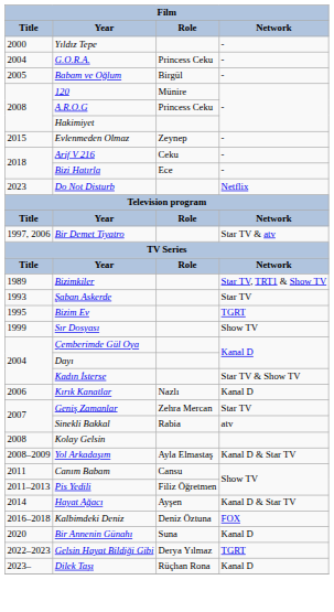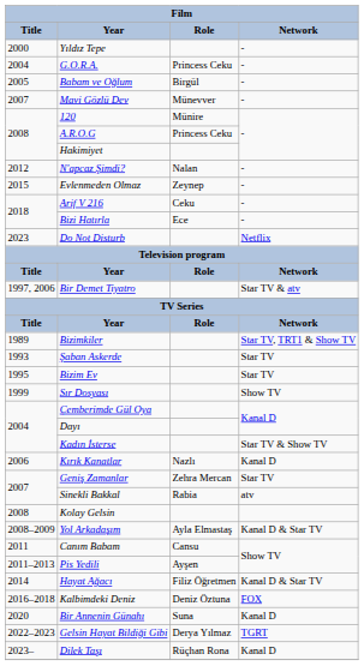 <table class="wikitable" style="font-size: 80%;">
 <tr>
 <th colspan="4" style="background:LightSteelBlue">Film</th>
 </tr>
 <tr>
 <th style="background:LightSteelBlue">Title</th>
 <th style="background:LightSteelBlue">Year</th>
 <th style="background:LightSteelBlue">Role</th>
 <th style="background:LightSteelBlue">Network</th>
 </tr>
 <tr>
 <td>2000</td>
 <td><em>Yıldız Tepe</em></td>
 <td></td>
 <td>-</td>
 </tr>
 <tr>
 <td>2004</td>
 <td><em><a href='#'>G.O.R.A.</a></em></td>
 <td>Princess Ceku</td>
 <td>-</td>
 </tr>
 <tr>
 <td>2005</td>
 <td><em><a href='#'>Babam ve Oğlum</a></em></td>
 <td>Birgül</td>
 <td>-</td>
 </tr>
 <tr>
+<td>2007</td>
+<td><a href='#'><em>Mavi Gözlü Dev</em></a></td>
+<td>Münevver</td>
+<td>-</td>
+</tr>
+<tr>
 <td rowspan="3">2008</td>
 <td><a href='#'><em>120</em></a></td>
 <td>Münire</td>
 <td rowspan="3">-</td>
 </tr>
 <tr>
 <td><em><a href='#'>A.R.O.G</a></em></td>
 <td>Princess Ceku</td>
 </tr>
 <tr>
 <td><em>Hakimiyet</em></td>
 <td></td>
+</tr>
+<tr>
+<td>2012</td>
+<td><em><a href='#'>N'apcaz Şimdi?</a></em></td>
+<td>Nalan</td>
+<td>-</td>
 </tr>
 <tr>
 <td>2015</td>
 <td><em>Evlenmeden Olmaz</em></td>
 <td>Zeynep</td>
 <td>-</td>
 </tr>
 <tr>
 <td rowspan="2">2018</td>
 <td><em><a href='#'>Arif V 216</a></em></td>
 <td>Ceku</td>
 <td>-</td>
 </tr>
 <tr>
 <td><em><a href='#'>Bizi Hatırla</a></em></td>
 <td>Ece</td>
 <td>-</td>
 </tr>
 <tr>
 <td>2023</td>
 <td><em><a href='#'>Do Not Disturb</a></em></td>
 <td></td>
 <td><a href='#'>Netflix</a></td>
 </tr>
 <tr>
 <th colspan="4" style="background:LightSteelBlue">Television program</th>
 </tr>
 <tr>
 <th style="background:LightSteelBlue">Title</th>
 <th style="background:LightSteelBlue">Year</th>
 <th style="background:LightSteelBlue">Role</th>
 <th style="background:LightSteelBlue">Network</th>
 </tr>
 <tr>
 <td>1997, 2006</td>
 <td><em><a href='#'>Bir Demet Tiyatro</a></em></td>
 <td></td>
 <td>Star TV & <a href='#'>atv</a></td>
 </tr>
 <tr>
 <th colspan="4" style="background:LightSteelBlue">TV Series</th>
 </tr>
 <tr>
 <th style="background:LightSteelBlue">Title</th>
 <th style="background:LightSteelBlue">Year</th>
 <th style="background:LightSteelBlue">Role</th>
 <th style="background:LightSteelBlue">Network</th>
 </tr>
 <tr>
 <td>1989</td>
 <td><a href='#'><em>Bizimkiler</em></a></td>
 <td></td>
 <td><a href='#'>Star TV</a>, <a href='#'>TRT1</a> & <a href='#'>Show TV</a></td>
 </tr>
 <tr>
 <td>1993</td>
 <td><em><a href='#'>Şaban Askerde</a></em></td>
 <td></td>
 <td>Star TV</td>
 </tr>
 <tr>
 <td>1995</td>
 <td><a href='#'><em>Bizim Ev</em></a></td>
 <td></td>
-<td><a href='#'>TGRT</a></td>
+<td>Star TV</td>
 </tr>
 <tr>
 <td>1999</td>
 <td><em><a href='#'>Sır Dosyası</a></em></td>
 <td></td>
 <td>Show TV</td>
 </tr>
 <tr>
 <td rowspan="3">2004</td>
 <td><em><a href='#'>Çemberimde Gül Oya</a></em></td>
 <td></td>
 <td rowspan="2"><a href='#'>Kanal D</a></td>
 </tr>
 <tr>
 <td><em>Dayı</em></td>
 <td></td>
 </tr>
 <tr>
 <td><em><a href='#'>Kadın İsterse</a></em></td>
 <td></td>
 <td>Star TV & Show TV</td>
 </tr>
 <tr>
 <td>2006</td>
 <td><a href='#'><em>Kırık Kanatlar</em></a></td>
 <td>Nazlı</td>
 <td>Kanal D</td>
 </tr>
 <tr>
 <td rowspan="2">2007</td>
 <td><a href='#'><em>Geniş Zamanlar</em></a></td>
 <td>Zehra Mercan</td>
 <td>Star TV</td>
 </tr>
 <tr>
 <td><em>Sinekli Bakkal</em></td>
 <td>Rabia</td>
 <td>atv</td>
 </tr>
 <tr>
 <td>2008</td>
 <td><em>Kolay Gelsin</em></td>
 <td></td>
 <td></td>
 </tr>
 <tr>
 <td>2008–2009</td>
 <td><em><a href='#'>Yol Arkadaşım</a></em></td>
 <td>Ayla Elmastaş</td>
 <td>Kanal D & Star TV</td>
 </tr>
 <tr>
 <td>2011</td>
 <td><em>Canım Babam</em></td>
 <td>Cansu</td>
 <td rowspan="2">Show TV</td>
 </tr>
 <tr>
 <td>2011–2013</td>
 <td><em><a href='#'>Pis Yedili</a></em></td>
-<td>Filiz Öğretmen</td>
+<td>Ayşen</td>
 </tr>
 <tr>
 <td>2014</td>
 <td><em><a href='#'>Hayat Ağacı</a></em></td>
-<td>Ayşen</td>
+<td>Filiz Öğretmen</td>
 <td>Kanal D & Star TV</td>
 </tr>
 <tr>
 <td>2016–2018</td>
 <td><em>Kalbimdeki Deniz</em></td>
 <td>Deniz Öztuna</td>
 <td><a href='#'>FOX</a></td>
 </tr>
 <tr>
 <td>2020</td>
 <td><em><a href='#'>Bir Annenin Günahı</a></em></td>
 <td>Suna</td>
 <td>Kanal D</td>
 </tr>
 <tr>
 <td>2022–2023</td>
 <td><em><a href='#'>Gelsin Hayat Bildiği Gibi</a></em></td>
 <td>Derya Yılmaz</td>
 <td><a href='#'>TGRT</a></td>
 </tr>
 <tr>
 <td>2023–</td>
 <td><em><a href='#'>Dilek Taşı</a></em></td>
 <td>Rüçhan Rona</td>
 <td>Kanal D</td>
 </tr>
 <tr>
 </tr>
 </table>
